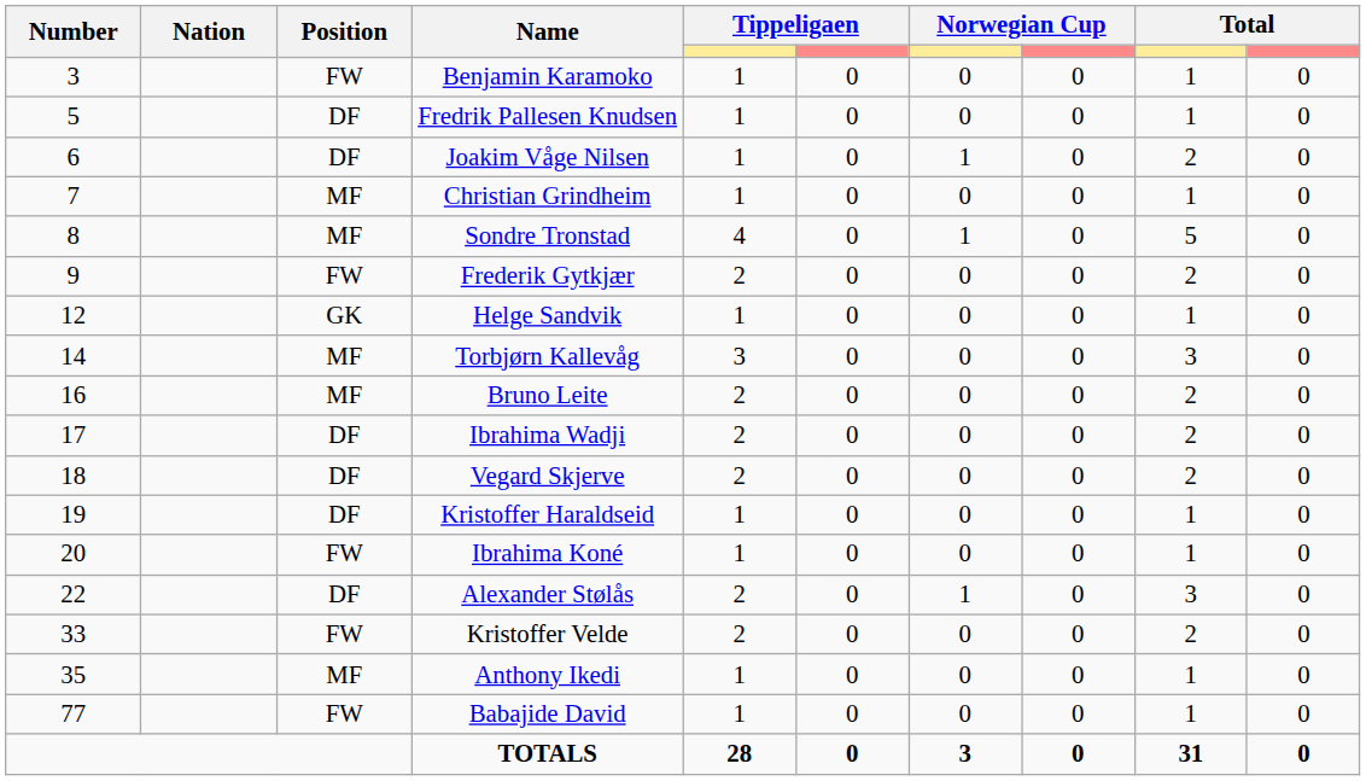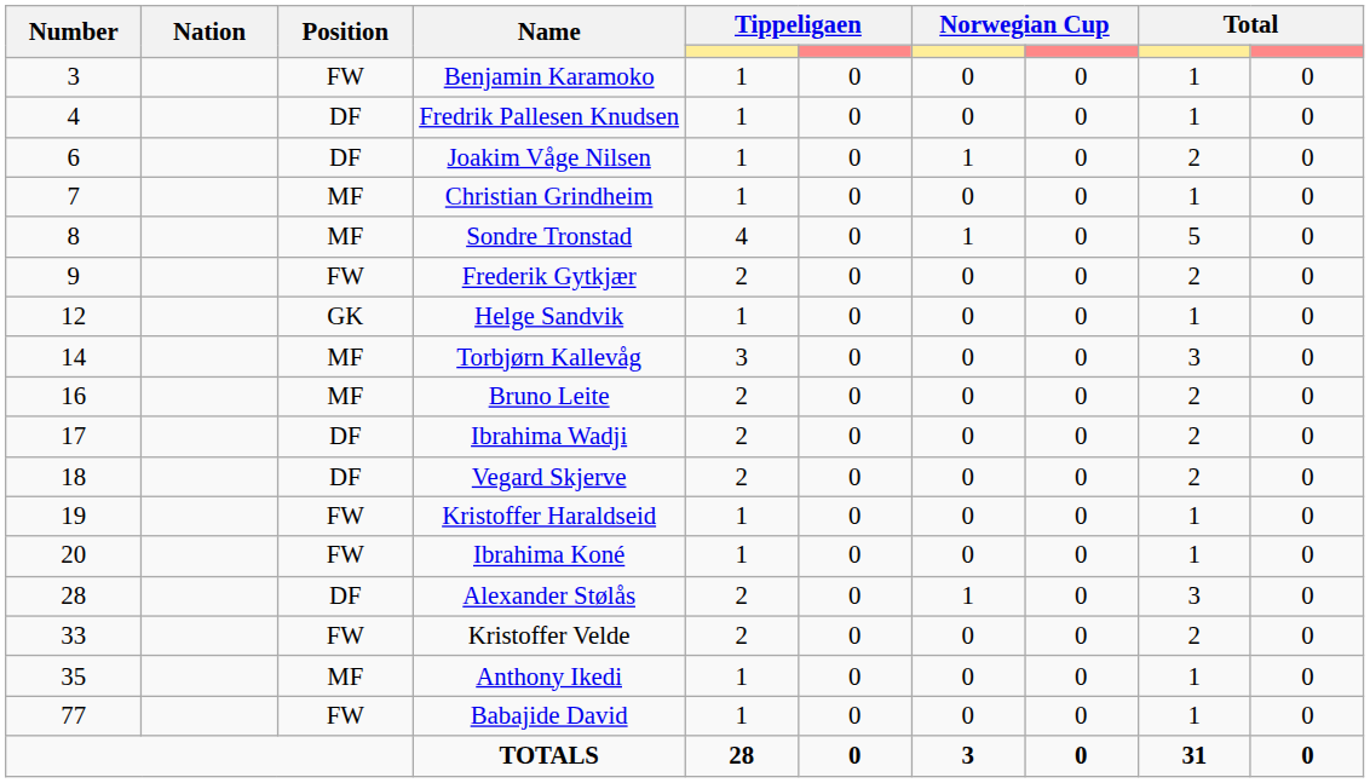 <table class="wikitable" style="font-size: 100%; text-align: center;">
 <tr>
 <th rowspan="2" width="10%">Number</th>
 <th rowspan="2" width="10%">Nation</th>
 <th rowspan="2" width="10%">Position</th>
 <th rowspan="2" width="20%">Name</th>
 <th colspan="2"><a href='#'>Tippeligaen</a></th>
 <th colspan="2"><a href='#'>Norwegian Cup</a></th>
 <th colspan="2">Total</th>
 </tr>
 <tr>
 <th width=60 style="background-color: #FE9"></th>
 <th width=60 style="background-color: #F88"></th>
 <th width=60 style="background-color: #FE9"></th>
 <th width=60 style="background-color: #F88"></th>
 <th width=60 style="background-color: #FE9"></th>
 <th width=60 style="background-color: #F88"></th>
 </tr>
 <tr>
 <td>3</td>
 <td></td>
 <td>FW</td>
 <td><a href='#'>Benjamin Karamoko</a></td>
 <td>1</td>
 <td>0</td>
 <td>0</td>
 <td>0</td>
 <td>1</td>
 <td>0</td>
 </tr>
 <tr>
-<td>5</td>
+<td>4</td>
 <td></td>
 <td>DF</td>
 <td><a href='#'>Fredrik Pallesen Knudsen</a></td>
 <td>1</td>
 <td>0</td>
 <td>0</td>
 <td>0</td>
 <td>1</td>
 <td>0</td>
 </tr>
 <tr>
 <td>6</td>
 <td></td>
 <td>DF</td>
 <td><a href='#'>Joakim Våge Nilsen</a></td>
 <td>1</td>
 <td>0</td>
 <td>1</td>
 <td>0</td>
 <td>2</td>
 <td>0</td>
 </tr>
 <tr>
 <td>7</td>
 <td></td>
 <td>MF</td>
 <td><a href='#'>Christian Grindheim</a></td>
 <td>1</td>
 <td>0</td>
 <td>0</td>
 <td>0</td>
 <td>1</td>
 <td>0</td>
 </tr>
 <tr>
 <td>8</td>
 <td></td>
 <td>MF</td>
 <td><a href='#'>Sondre Tronstad</a></td>
 <td>4</td>
 <td>0</td>
 <td>1</td>
 <td>0</td>
 <td>5</td>
 <td>0</td>
 </tr>
 <tr>
 <td>9</td>
 <td></td>
 <td>FW</td>
 <td><a href='#'>Frederik Gytkjær</a></td>
 <td>2</td>
 <td>0</td>
 <td>0</td>
 <td>0</td>
 <td>2</td>
 <td>0</td>
 </tr>
 <tr>
 <td>12</td>
 <td></td>
 <td>GK</td>
 <td><a href='#'>Helge Sandvik</a></td>
 <td>1</td>
 <td>0</td>
 <td>0</td>
 <td>0</td>
 <td>1</td>
 <td>0</td>
 </tr>
 <tr>
 <td>14</td>
 <td></td>
 <td>MF</td>
 <td><a href='#'>Torbjørn Kallevåg</a></td>
 <td>3</td>
 <td>0</td>
 <td>0</td>
 <td>0</td>
 <td>3</td>
 <td>0</td>
 </tr>
 <tr>
 <td>16</td>
 <td></td>
 <td>MF</td>
 <td><a href='#'>Bruno Leite</a></td>
 <td>2</td>
 <td>0</td>
 <td>0</td>
 <td>0</td>
 <td>2</td>
 <td>0</td>
 </tr>
 <tr>
 <td>17</td>
 <td></td>
 <td>DF</td>
 <td><a href='#'>Ibrahima Wadji</a></td>
 <td>2</td>
 <td>0</td>
 <td>0</td>
 <td>0</td>
 <td>2</td>
 <td>0</td>
 </tr>
 <tr>
 <td>18</td>
 <td></td>
 <td>DF</td>
 <td><a href='#'>Vegard Skjerve</a></td>
 <td>2</td>
 <td>0</td>
 <td>0</td>
 <td>0</td>
 <td>2</td>
 <td>0</td>
 </tr>
 <tr>
 <td>19</td>
 <td></td>
-<td>DF</td>
+<td>FW</td>
 <td><a href='#'>Kristoffer Haraldseid</a></td>
 <td>1</td>
 <td>0</td>
 <td>0</td>
 <td>0</td>
 <td>1</td>
 <td>0</td>
 </tr>
 <tr>
 <td>20</td>
 <td></td>
 <td>FW</td>
 <td><a href='#'>Ibrahima Koné</a></td>
 <td>1</td>
 <td>0</td>
 <td>0</td>
 <td>0</td>
 <td>1</td>
 <td>0</td>
 </tr>
 <tr>
-<td>22</td>
+<td>28</td>
 <td></td>
 <td>DF</td>
 <td><a href='#'>Alexander Stølås</a></td>
 <td>2</td>
 <td>0</td>
 <td>1</td>
 <td>0</td>
 <td>3</td>
 <td>0</td>
 </tr>
 <tr>
 <td>33</td>
 <td></td>
 <td>FW</td>
 <td>Kristoffer Velde</td>
 <td>2</td>
 <td>0</td>
 <td>0</td>
 <td>0</td>
 <td>2</td>
 <td>0</td>
 </tr>
 <tr>
 <td>35</td>
 <td></td>
 <td>MF</td>
 <td><a href='#'>Anthony Ikedi</a></td>
 <td>1</td>
 <td>0</td>
 <td>0</td>
 <td>0</td>
 <td>1</td>
 <td>0</td>
 </tr>
 <tr>
 <td>77</td>
 <td></td>
 <td>FW</td>
 <td><a href='#'>Babajide David</a></td>
 <td>1</td>
 <td>0</td>
 <td>0</td>
 <td>0</td>
 <td>1</td>
 <td>0</td>
 </tr>
 <tr>
 <td colspan="3"></td>
 <td><strong>TOTALS</strong></td>
 <td><strong>28</strong></td>
 <td><strong>0</strong></td>
 <td><strong>3</strong></td>
 <td><strong>0</strong></td>
 <td><strong>31</strong></td>
 <td><strong>0</strong></td>
 </tr>
 </table>
